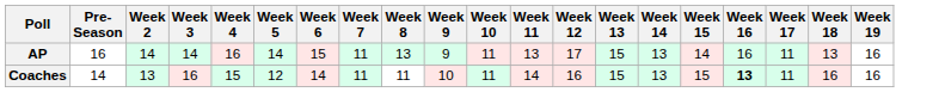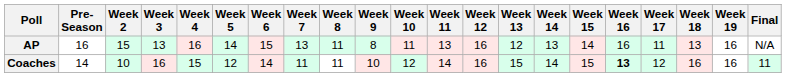 <table class="wikitable" style="white-space:nowrap;font-size:90%">
 <tr>
 <th>Poll</th>
 <th>Pre-<br>Season</th>
 <th>Week<br>2</th>
 <th>Week<br>3</th>
 <th>Week<br>4</th>
 <th>Week<br>5</th>
 <th>Week<br>6</th>
 <th>Week<br>7</th>
 <th>Week<br>8</th>
 <th>Week<br>9</th>
 <th>Week<br>10</th>
 <th>Week<br>11</th>
 <th>Week<br>12</th>
 <th>Week<br>13</th>
 <th>Week<br>14</th>
 <th>Week<br>15</th>
 <th>Week<br>16</th>
 <th>Week<br>17</th>
 <th>Week<br>18</th>
 <th>Week<br>19</th>
+<th>Final</th>
 </tr>
 <tr style="text-align:center;">
 <th>AP</th>
 <td style="background:#FFF;">16</td>
-<td style="background:#D8FFEB;">14</td>
-<td style="background:#D8FFEB;">14</td>
+<td style="background:#D8FFEB;">15</td>
+<td style="background:#D8FFEB;">13</td>
 <td style="background:#FFE6E6;">16</td>
 <td style="background:#D8FFEB;">14</td>
 <td style="background:#FFE6E6;">15</td>
+<td style="background:#D8FFEB;">13</td>
 <td style="background:#D8FFEB;">11</td>
-<td style="background:#D8FFEB;">13</td>
-<td style="background:#D8FFEB;">9</td>
+<td style="background:#D8FFEB;">8</td>
 <td style="background:#FFE6E6;">11</td>
 <td style="background:#FFE6E6;">13</td>
-<td style="background:#FFE6E6;">17</td>
-<td style="background:#D8FFEB;">15</td>
+<td style="background:#FFE6E6;">16</td>
+<td style="background:#D8FFEB;">12</td>
 <td style="background:#D8FFEB;">13</td>
 <td style="background:#FFE6E6;">14</td>
 <td style="background:#D8FFEB;">16</td>
 <td style="background:#D8FFEB;">11</td>
 <td style="background:#FFE6E6;">13</td>
 <td style="background:#FFF;">16</td>
+<td style="background:#FFF;">N/A</td>
 </tr>
 <tr style="text-align:center;">
 <th>Coaches</th>
 <td style="background:#FFF;">14</td>
-<td style="background:#D8FFEB;">13</td>
+<td style="background:#D8FFEB;">10</td>
 <td style="background:#FFE6E6;">16</td>
 <td style="background:#D8FFEB;">15</td>
 <td style="background:#D8FFEB;">12</td>
 <td style="background:#FFE6E6;">14</td>
 <td style="background:#D8FFEB;">11</td>
 <td style="background:#FFF;">11</td>
 <td style="background:#FFE6E6;">10</td>
-<td style="background:#D8FFEB;">11</td>
+<td style="background:#D8FFEB;">12</td>
 <td style="background:#FFE6E6;">14</td>
 <td style="background:#FFE6E6;">16</td>
 <td style="background:#D8FFEB;">15</td>
-<td style="background:#D8FFEB;">13</td>
+<td style="background:#D8FFEB;">14</td>
 <td style="background:#FFE6E6;">15</td>
 <td style="background:#D8FFEB;"><strong>13</strong></td>
-<td style="background:#D8FFEB;">11</td>
+<td style="background:#D8FFEB;">12</td>
 <td style="background:#FFE6E6;">16</td>
 <td style="background:#FFF;">16</td>
+<td style="background:#D8FFEB;">11</td>
 </tr>
 </table>
